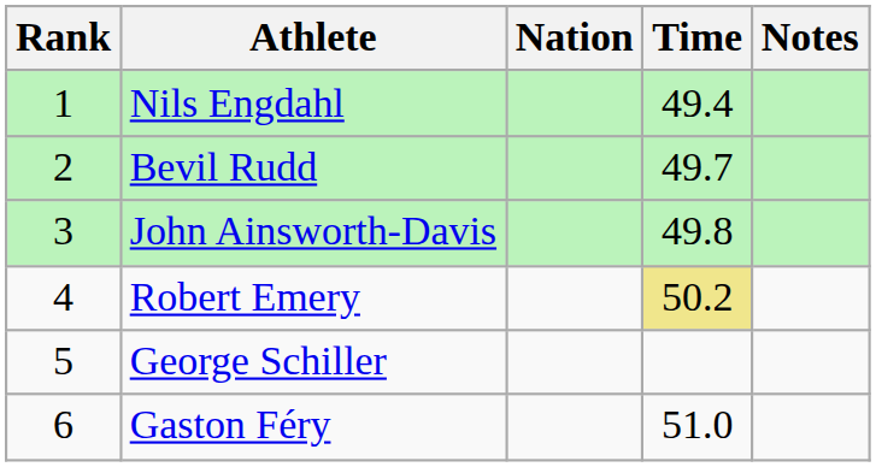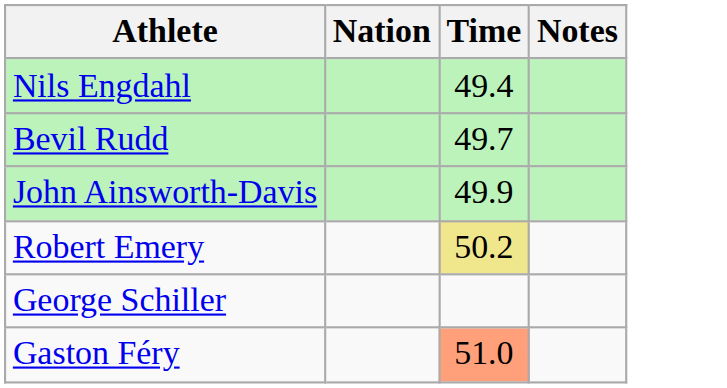 <table class="wikitable sortable" style="text-align:center">
 <tr>
-<th>Rank</th>
 <th>Athlete</th>
 <th>Nation</th>
 <th>Time</th>
 <th>Notes</th>
 </tr>
 <tr bgcolor=bbf3bb>
-<td>1</td>
 <td align=left><a href='#'>Nils Engdahl</a></td>
 <td align=left></td>
 <td>49.4</td>
 <td></td>
 </tr>
 <tr bgcolor=bbf3bb>
-<td>2</td>
 <td align=left><a href='#'>Bevil Rudd</a></td>
 <td align=left></td>
 <td>49.7</td>
 <td></td>
 </tr>
 <tr bgcolor=bbf3bb>
-<td>3</td>
 <td align=left><a href='#'>John Ainsworth-Davis</a></td>
 <td align=left></td>
-<td>49.8</td>
+<td>49.9</td>
 <td></td>
 </tr>
 <tr>
-<td>4</td>
 <td align=left><a href='#'>Robert Emery</a></td>
 <td align=left></td>
 <td style="background: khaki;">50.2</td>
 <td></td>
 </tr>
 <tr>
-<td>5</td>
 <td align=left><a href='#'>George Schiller</a></td>
 <td align=left></td>
 <td></td>
 <td></td>
 </tr>
 <tr>
-<td>6</td>
 <td align=left><a href='#'>Gaston Féry</a></td>
 <td align=left></td>
-<td>51.0</td>
+<td style="background: lightsalmon;">51.0</td>
 <td></td>
 </tr>
 </table>
